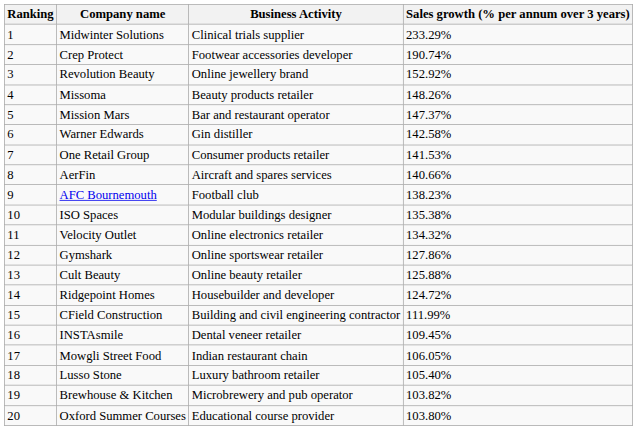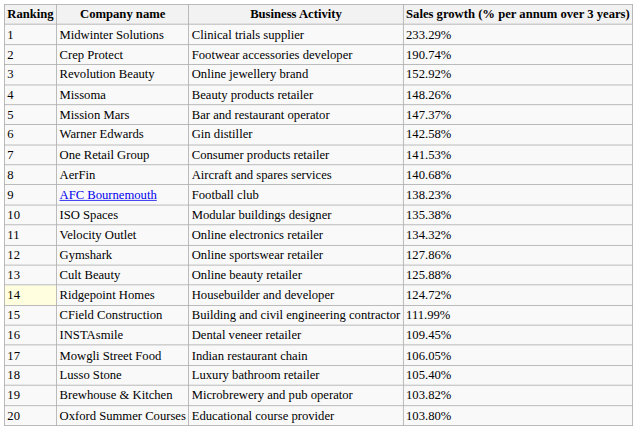 <table class="wikitable sortable">
 <tr>
 <th>Ranking</th>
 <th>Company name</th>
 <th>Business Activity</th>
 <th>Sales growth (% per annum over 3 years)</th>
 </tr>
 <tr>
 <td>1</td>
 <td>Midwinter Solutions</td>
 <td>Clinical trials supplier</td>
 <td>233.29%</td>
 </tr>
 <tr>
 <td>2</td>
 <td>Crep Protect</td>
 <td>Footwear accessories developer</td>
 <td>190.74%</td>
 </tr>
 <tr>
 <td>3</td>
 <td>Revolution Beauty</td>
 <td>Online jewellery brand</td>
 <td>152.92%</td>
 </tr>
 <tr>
 <td>4</td>
 <td>Missoma</td>
 <td>Beauty products retailer</td>
 <td>148.26%</td>
 </tr>
 <tr>
 <td>5</td>
 <td>Mission Mars</td>
 <td>Bar and restaurant operator</td>
 <td>147.37%</td>
 </tr>
 <tr>
 <td>6</td>
 <td>Warner Edwards</td>
 <td>Gin distiller</td>
 <td>142.58%</td>
 </tr>
 <tr>
 <td>7</td>
 <td>One Retail Group</td>
 <td>Consumer products retailer</td>
 <td>141.53%</td>
 </tr>
 <tr>
 <td>8</td>
 <td>AerFin</td>
 <td>Aircraft and spares services</td>
-<td>140.66%</td>
+<td>140.68%</td>
 </tr>
 <tr>
 <td>9</td>
 <td><a href='#'>AFC Bournemouth</a></td>
 <td>Football club</td>
 <td>138.23%</td>
 </tr>
 <tr>
 <td>10</td>
 <td>ISO Spaces</td>
 <td>Modular buildings designer</td>
 <td>135.38%</td>
 </tr>
 <tr>
 <td>11</td>
 <td>Velocity Outlet</td>
 <td>Online electronics retailer</td>
 <td>134.32%</td>
 </tr>
 <tr>
 <td>12</td>
 <td>Gymshark</td>
 <td>Online sportswear retailer</td>
 <td>127.86%</td>
 </tr>
 <tr>
 <td>13</td>
 <td>Cult Beauty</td>
 <td>Online beauty retailer</td>
 <td>125.88%</td>
 </tr>
 <tr>
-<td>14</td>
+<td style="background: lightyellow;">14</td>
 <td>Ridgepoint Homes</td>
 <td>Housebuilder and developer</td>
 <td>124.72%</td>
 </tr>
 <tr>
 <td>15</td>
 <td>CField Construction</td>
 <td>Building and civil engineering contractor</td>
 <td>111.99%</td>
 </tr>
 <tr>
 <td>16</td>
 <td>INSTAsmile</td>
 <td>Dental veneer retailer</td>
 <td>109.45%</td>
 </tr>
 <tr>
 <td>17</td>
 <td>Mowgli Street Food</td>
 <td>Indian restaurant chain</td>
 <td>106.05%</td>
 </tr>
 <tr>
 <td>18</td>
 <td>Lusso Stone</td>
 <td>Luxury bathroom retailer</td>
 <td>105.40%</td>
 </tr>
 <tr>
 <td>19</td>
 <td>Brewhouse & Kitchen</td>
 <td>Microbrewery and pub operator</td>
 <td>103.82%</td>
 </tr>
 <tr>
 <td>20</td>
 <td>Oxford Summer Courses</td>
 <td>Educational course provider</td>
 <td>103.80%</td>
 </tr>
 </table>
